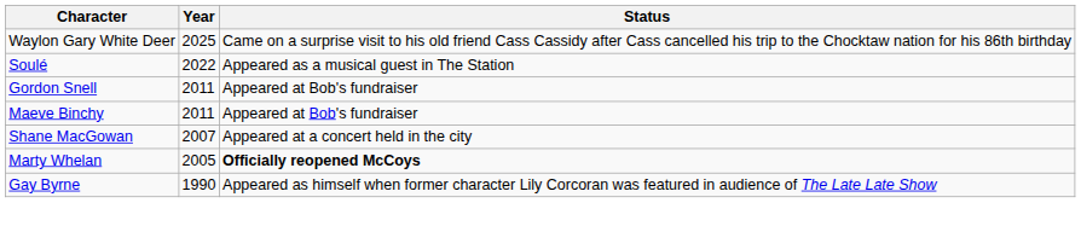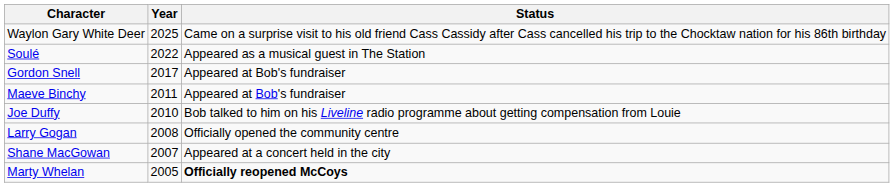 <table class="wikitable">
 <tr>
 <th>Character</th>
 <th>Year</th>
 <th>Status</th>
 </tr>
 <tr>
 <td>Waylon Gary White Deer</td>
 <td>2025</td>
 <td>Came on a surprise visit to his old friend Cass Cassidy after Cass cancelled his trip to the Chocktaw nation for his 86th birthday</td>
 </tr>
 <tr>
 <td><a href='#'>Soulé</a></td>
 <td>2022</td>
 <td>Appeared as a musical guest in The Station</td>
 </tr>
 <tr>
 <td><a href='#'>Gordon Snell</a></td>
-<td>2011</td>
+<td>2017</td>
 <td>Appeared at Bob's fundraiser</td>
 </tr>
 <tr>
 <td><a href='#'>Maeve Binchy</a></td>
 <td>2011</td>
 <td>Appeared at <a href='#'>Bob</a>'s fundraiser</td>
+</tr>
+<tr>
+<td><a href='#'>Joe Duffy</a></td>
+<td>2010</td>
+<td>Bob talked to him on his <em><a href='#'>Liveline</a></em> radio programme about getting compensation from Louie</td>
+</tr>
+<tr>
+<td><a href='#'>Larry Gogan</a></td>
+<td>2008</td>
+<td>Officially opened the community centre</td>
 </tr>
 <tr>
 <td><a href='#'>Shane MacGowan</a></td>
 <td>2007</td>
 <td>Appeared at a concert held in the city</td>
 </tr>
 <tr>
 <td><a href='#'>Marty Whelan</a></td>
 <td>2005</td>
 <td><strong>Officially reopened McCoys</strong></td>
 </tr>
-<tr>
-<td><a href='#'>Gay Byrne</a></td>
-<td>1990</td>
-<td>Appeared as himself when former character Lily Corcoran was featured in audience of <em><a href='#'>The Late Late Show</a></em></td>
-</tr>
 </table>
